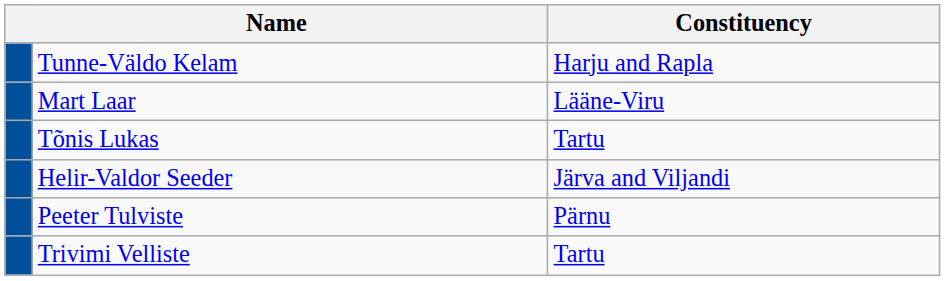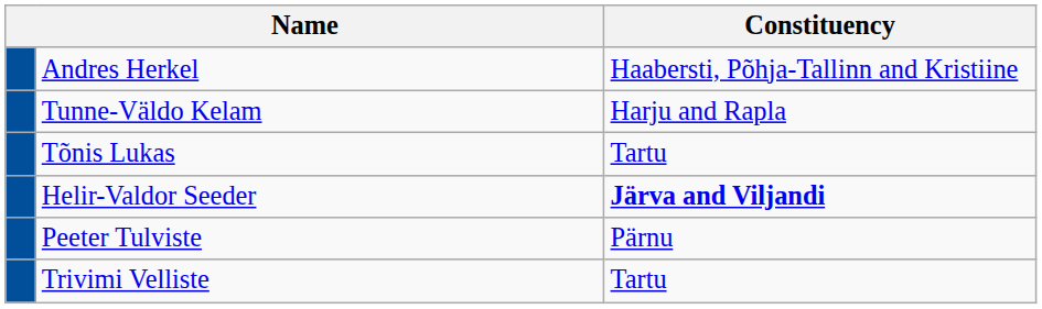 <table class="wikitable collapsible collapsed">
 <tr>
 <th colspan=2 width=350>Name</th>
 <th width=250>Constituency</th>
 </tr>
 <tr>
 <td style="background-color:#014f9a"></td>
-<td><a href='#'>Tunne-Väldo Kelam</a></td>
-<td><a href='#'>Harju and Rapla</a></td>
+<td><a href='#'>Andres Herkel</a></td>
+<td><a href='#'>Haabersti, Põhja-Tallinn and Kristiine</a></td>
 </tr>
 <tr>
 <td style="background-color:#014f9a"></td>
-<td><a href='#'>Mart Laar</a></td>
-<td><a href='#'>Lääne-Viru</a></td>
+<td><a href='#'>Tunne-Väldo Kelam</a></td>
+<td><a href='#'>Harju and Rapla</a></td>
 </tr>
 <tr>
 <td style="background-color:#014f9a"></td>
 <td><a href='#'>Tõnis Lukas</a></td>
 <td><a href='#'>Tartu</a></td>
 </tr>
 <tr>
 <td style="background-color:#014f9a"></td>
 <td><a href='#'>Helir-Valdor Seeder</a></td>
-<td><a href='#'>Järva and Viljandi</a></td>
+<td><strong><a href='#'>Järva and Viljandi</a></strong></td>
 </tr>
 <tr>
 <td style="background-color:#014f9a"></td>
 <td><a href='#'>Peeter Tulviste</a></td>
 <td><a href='#'>Pärnu</a></td>
 </tr>
 <tr>
 <td style="background-color:#014f9a"></td>
 <td><a href='#'>Trivimi Velliste</a></td>
 <td><a href='#'>Tartu</a></td>
 </tr>
 </table>
